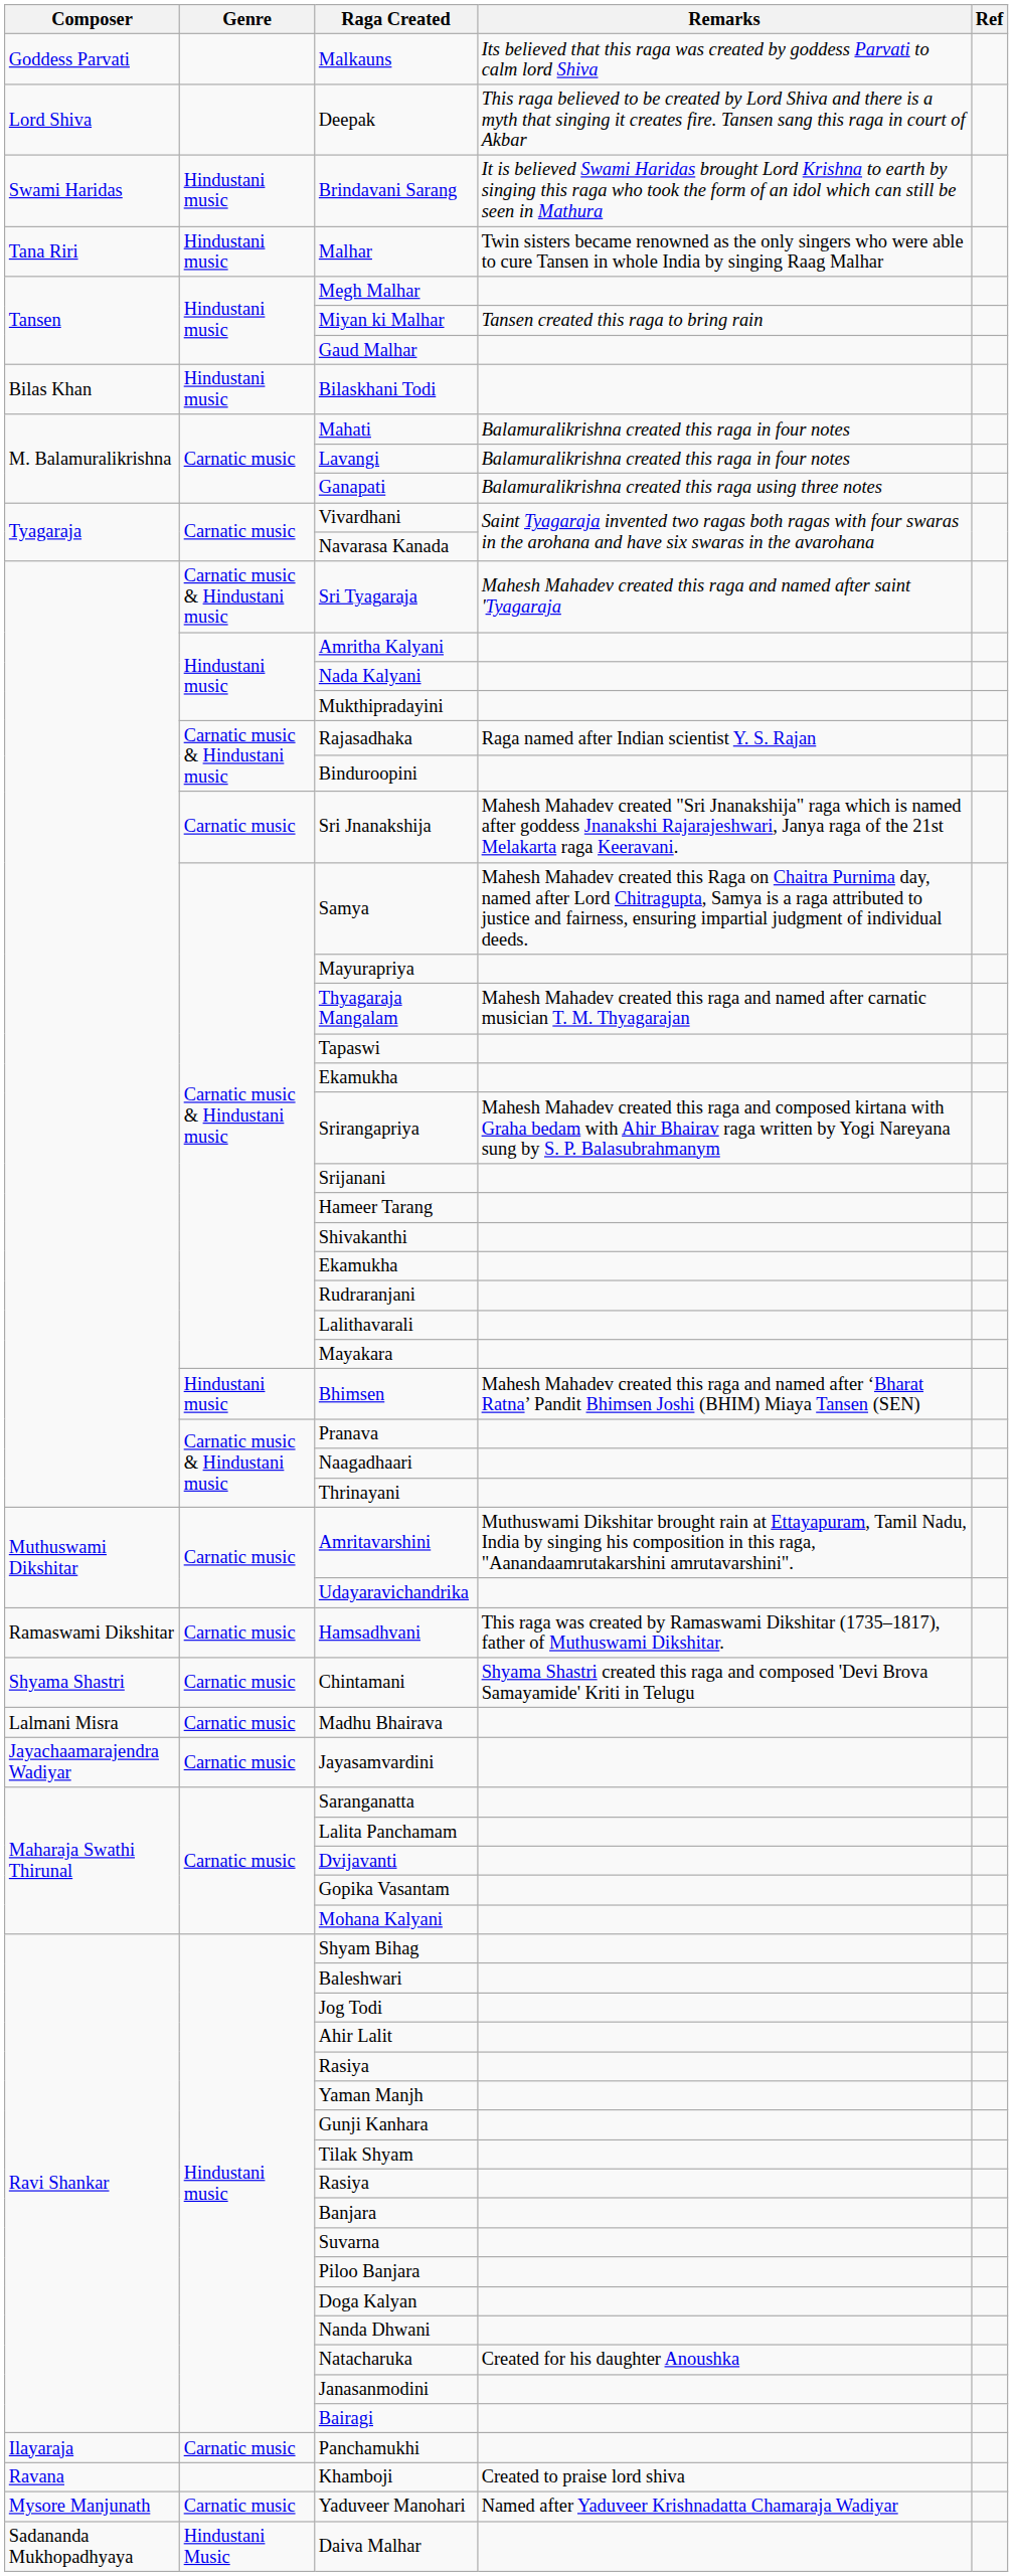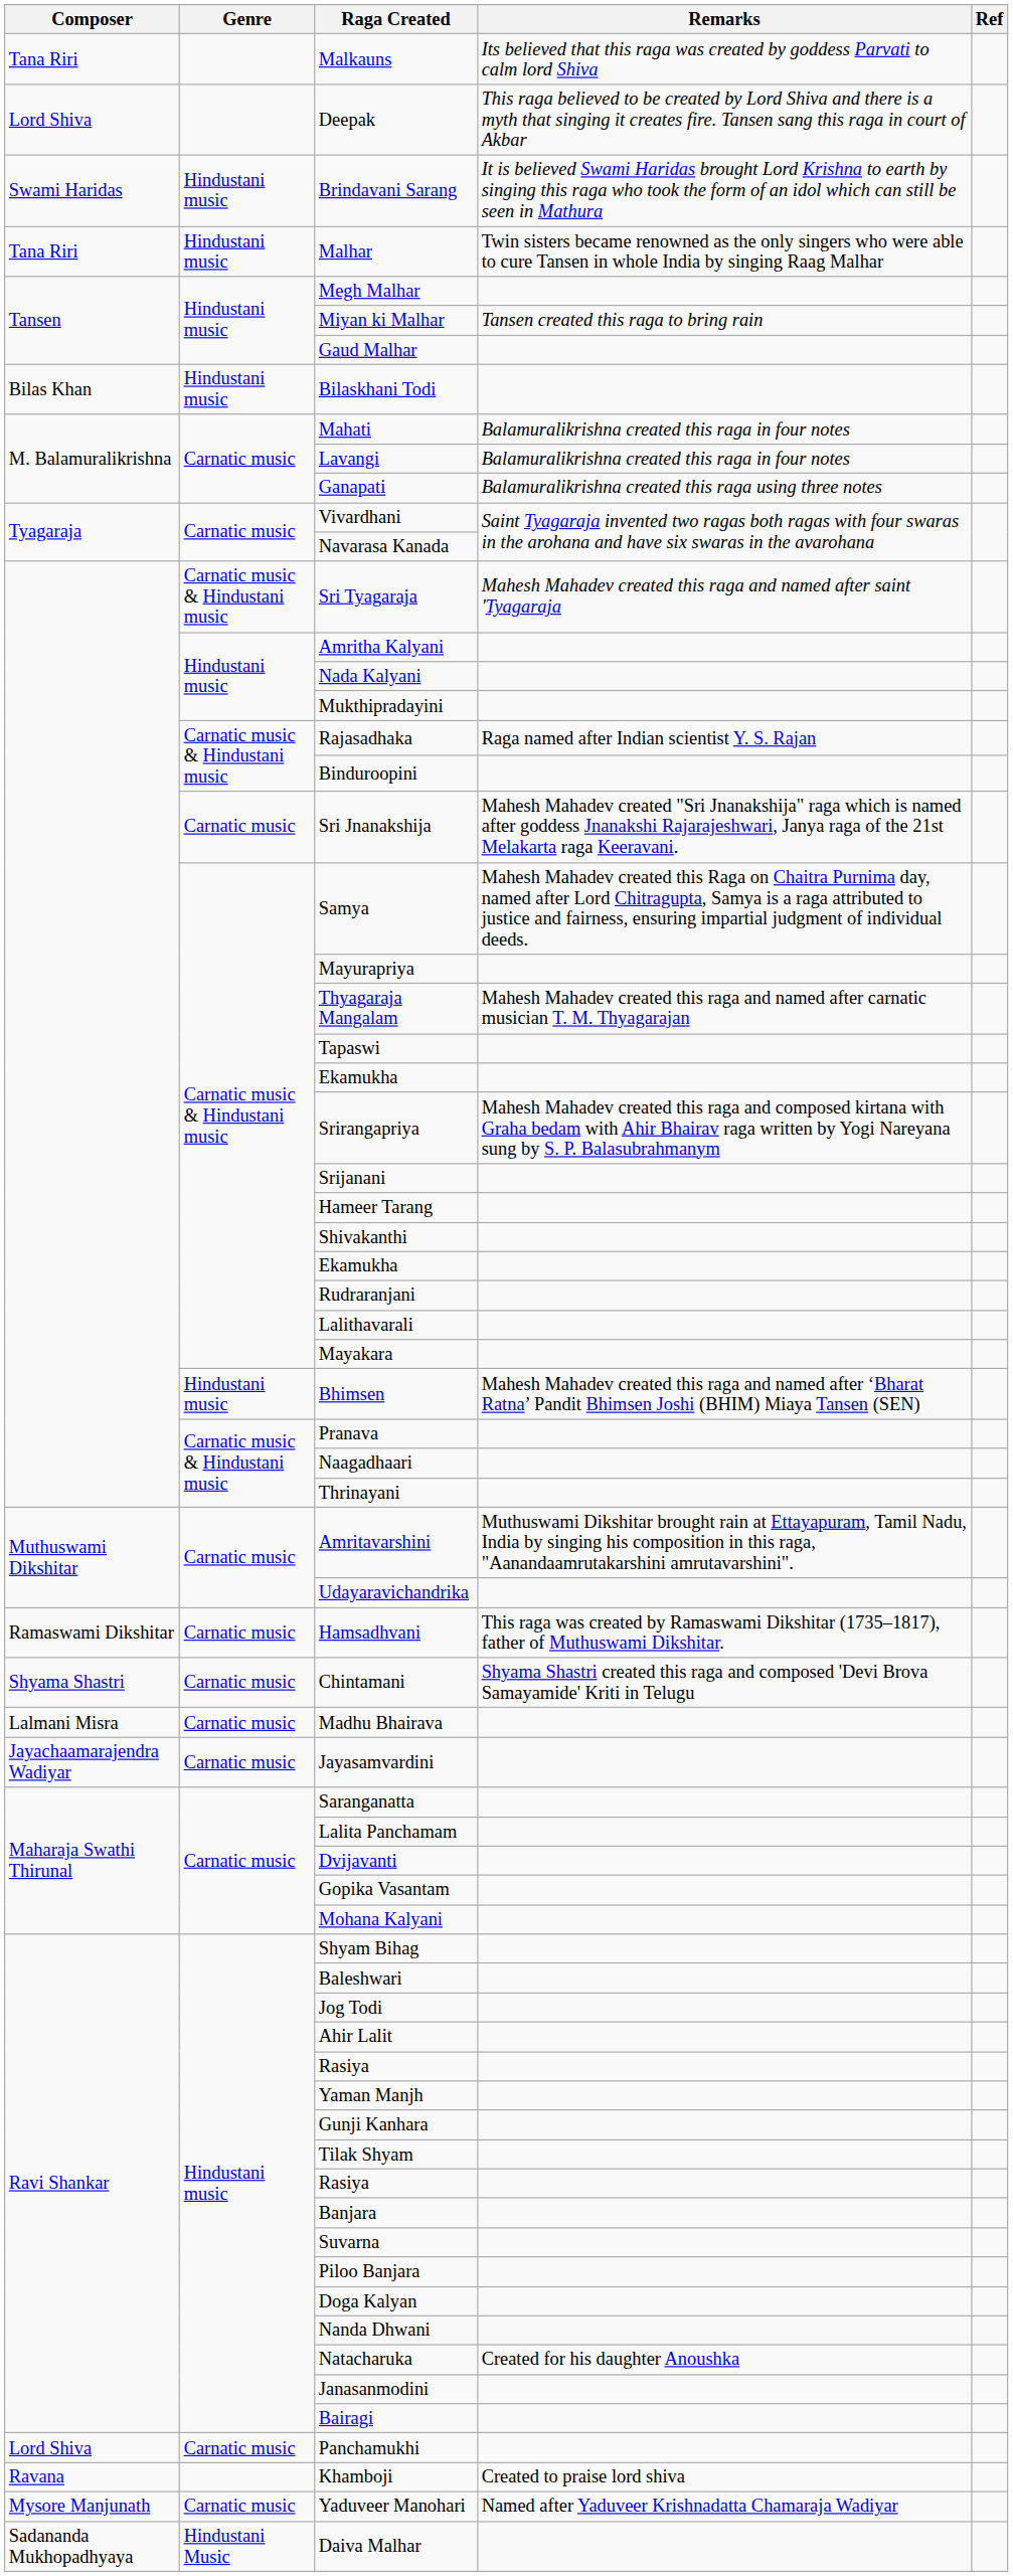 <table class="wikitable sortable">
 <tr>
 <th>Composer</th>
 <th>Genre</th>
 <th>Raga Created</th>
 <th>Remarks</th>
 <th>Ref</th>
 </tr>
 <tr>
-<td><a href='#'>Goddess Parvati</a></td>
+<td><a href='#'>Tana Riri</a></td>
 <td></td>
 <td><a href='#'>Malkauns</a></td>
 <td><em>Its believed that this raga was created by goddess <a href='#'>Parvati</a> to calm lord <a href='#'>Shiva</a></em></td>
 <td></td>
 </tr>
 <tr>
 <td><a href='#'>Lord Shiva</a></td>
 <td></td>
 <td>Deepak</td>
 <td><em>This raga believed to be created by Lord Shiva and there is a myth that singing it creates fire. Tansen sang this raga in court of Akbar</em></td>
 <td></td>
 </tr>
 <tr>
 <td><a href='#'>Swami Haridas</a></td>
 <td><a href='#'>Hindustani music</a></td>
 <td><a href='#'>Brindavani Sarang</a></td>
 <td><em>It is believed <a href='#'>Swami Haridas</a> brought Lord <a href='#'>Krishna</a> to earth by singing this raga who took the form of an idol which can still be seen in <a href='#'>Mathura</a></em></td>
 <td></td>
 </tr>
 <tr>
 <td><a href='#'>Tana Riri</a></td>
 <td><a href='#'>Hindustani music</a></td>
 <td><a href='#'>Malhar</a></td>
 <td>Twin sisters became renowned as the only singers who were able to cure Tansen in whole India by singing Raag Malhar</td>
 <td></td>
 </tr>
 <tr>
 <td rowspan="3"><a href='#'>Tansen</a></td>
 <td rowspan="3"><a href='#'>Hindustani music</a></td>
 <td><a href='#'>Megh Malhar</a></td>
 <td></td>
 <td></td>
 </tr>
 <tr>
 <td><a href='#'>Miyan ki Malhar</a></td>
 <td><em>Tansen created this raga to bring rain</em></td>
 <td></td>
 </tr>
 <tr>
 <td><a href='#'>Gaud Malhar</a></td>
 <td></td>
 <td></td>
 </tr>
 <tr>
 <td>Bilas Khan</td>
 <td><a href='#'>Hindustani music</a></td>
 <td><a href='#'>Bilaskhani Todi</a></td>
 <td></td>
 <td></td>
 </tr>
 <tr>
 <td rowspan="3">M. Balamuralikrishna</td>
 <td rowspan="3"><a href='#'>Carnatic music</a></td>
 <td><a href='#'>Mahati</a></td>
 <td><em>Balamuralikrishna created this raga in four notes</em></td>
 <td></td>
 </tr>
 <tr>
 <td><a href='#'>Lavangi</a></td>
 <td><em>Balamuralikrishna created this raga in four notes</em></td>
 <td></td>
 </tr>
 <tr>
 <td><a href='#'>Ganapati</a></td>
 <td><em>Balamuralikrishna created this raga using three notes</em></td>
 <td></td>
 </tr>
 <tr>
 <td rowspan="2"><a href='#'>Tyagaraja</a></td>
 <td rowspan="2"><a href='#'>Carnatic music</a></td>
 <td>Vivardhani</td>
 <td rowspan="2"><em>Saint <a href='#'>Tyagaraja</a> invented two ragas both ragas with four swaras in the arohana and have six swaras in the avarohana</em></td>
 <td rowspan="2"></td>
 </tr>
 <tr>
 <td>Navarasa Kanada</td>
 </tr>
 <tr>
 <td rowspan="24"></td>
 <td><a href='#'>Carnatic music</a> & <a href='#'>Hindustani music</a></td>
 <td><a href='#'>Sri Tyagaraja</a></td>
 <td><em>Mahesh Mahadev created this raga and named after saint '<a href='#'>Tyagaraja</a><strong></td>
 <td></td>
 </tr>
 <tr>
 <td rowspan="3"><a href='#'>Hindustani music</a></td>
 <td><a href='#'>Amritha Kalyani</a></td>
 <td></td>
 <td></td>
 </tr>
 <tr>
 <td><a href='#'>Nada Kalyani</a></td>
 <td></td>
 <td></td>
 </tr>
 <tr>
 <td>Mukthipradayini</td>
 <td></td>
 <td></td>
 </tr>
 <tr>
 <td rowspan="2"><a href='#'>Carnatic music</a> & <a href='#'>Hindustani music</a></td>
 <td>Rajasadhaka</td>
 <td></em>Raga named after Indian scientist <a href='#'>Y. S. Rajan</a><em></td>
 <td></td>
 </tr>
 <tr>
 <td>Binduroopini</td>
 <td></td>
 <td></td>
 </tr>
 <tr>
 <td><a href='#'>Carnatic music</a></td>
 <td>Sri Jnanakshija</td>
 <td></em>Mahesh Mahadev created "Sri Jnanakshija" raga which is named after goddess <a href='#'>Jnanakshi Rajarajeshwari</a>, Janya raga of the 21st <a href='#'>Melakarta</a> raga <a href='#'>Keeravani</a>.<em></td>
 <td> </td>
 </tr>
 <tr>
 <td rowspan="13"><a href='#'>Carnatic music</a> & <a href='#'>Hindustani music</a></td>
 <td>Samya</td>
 <td></em>Mahesh Mahadev created this Raga on  <a href='#'>Chaitra Purnima</a> day, named after Lord <a href='#'>Chitragupta</a>, Samya is a raga attributed to justice and fairness, ensuring impartial judgment of individual deeds.<em></td>
 <td></td>
 </tr>
 <tr>
 <td>Mayurapriya</td>
 <td></td>
 <td></td>
 </tr>
 <tr>
 <td><a href='#'>Thyagaraja Mangalam</a></td>
 <td></em>Mahesh Mahadev created this raga and named after carnatic musician <a href='#'>T. M. Thyagarajan</a><em></td>
 <td></td>
 </tr>
 <tr>
 <td>Tapaswi</td>
 <td></td>
 <td></td>
 </tr>
 <tr>
 <td>Ekamukha</td>
 <td></td>
 <td></td>
 </tr>
 <tr>
 <td>Srirangapriya</td>
 <td></em>Mahesh Mahadev created this raga and composed kirtana with <a href='#'>Graha bedam</a> with <a href='#'>Ahir Bhairav</a> raga written by Yogi Nareyana sung by <a href='#'>S. P. Balasubrahmanym</a><em></td>
 <td></td>
 </tr>
 <tr>
 <td>Srijanani</td>
 <td></td>
 <td></td>
 </tr>
 <tr>
 <td>Hameer Tarang</td>
 <td></td>
 <td></td>
 </tr>
 <tr>
 <td>Shivakanthi</td>
 <td></td>
 <td></td>
 </tr>
 <tr>
 <td>Ekamukha</td>
 <td></td>
 <td></td>
 </tr>
 <tr>
 <td>Rudraranjani</td>
 <td></td>
 <td></td>
 </tr>
 <tr>
 <td>Lalithavarali</td>
 <td></td>
 <td></td>
 </tr>
 <tr>
 <td>Mayakara</td>
 <td></td>
 <td></td>
 </tr>
 <tr>
 <td><a href='#'>Hindustani music</a></td>
 <td><a href='#'>Bhimsen</a></td>
 <td></em>Mahesh Mahadev created this raga and named after ‘<a href='#'>Bharat Ratna</a>’ Pandit <a href='#'>Bhimsen Joshi</a> (BHIM) Miaya <a href='#'>Tansen</a> (SEN)<em></td>
 <td></td>
 </tr>
 <tr>
 <td rowspan="3"><a href='#'>Carnatic music</a> & <a href='#'>Hindustani music</a></td>
 <td>Pranava</td>
 <td></td>
 <td></td>
 </tr>
 <tr>
 <td>Naagadhaari</td>
 <td></td>
 <td></td>
 </tr>
 <tr>
 <td>Thrinayani</td>
 <td></td>
 <td></td>
 </tr>
 <tr>
 <td rowspan="2"><a href='#'>Muthuswami Dikshitar</a></td>
 <td rowspan="2"><a href='#'>Carnatic music</a></td>
 <td><a href='#'>Amritavarshini</a></td>
 <td></em>Muthuswami Dikshitar brought rain at <a href='#'>Ettayapuram</a>, Tamil Nadu, India by singing his composition in this raga, "Aanandaamrutakarshini amrutavarshini".<em></td>
 <td></td>
 </tr>
 <tr>
 <td><a href='#'>Udayaravichandrika</a></td>
 <td></td>
 <td></td>
 </tr>
 <tr>
 <td>Ramaswami Dikshitar</td>
 <td><a href='#'>Carnatic music</a></td>
 <td><a href='#'>Hamsadhvani</a></td>
 <td></em>This raga was created by Ramaswami Dikshitar (1735–1817), father of <a href='#'>Muthuswami Dikshitar</a>.<em></td>
 <td></td>
 </tr>
 <tr>
 <td><a href='#'>Shyama Shastri</a></td>
 <td><a href='#'>Carnatic music</a></td>
 <td>Chintamani</td>
 <td></em><a href='#'>Shyama Shastri</a> created this raga and composed 'Devi Brova Samayamide' Kriti in Telugu<em></td>
 <td></td>
 </tr>
 <tr>
 <td>Lalmani Misra</td>
 <td><a href='#'>Carnatic music</a></td>
 <td>Madhu Bhairava</td>
 <td></td>
 <td></td>
 </tr>
 <tr>
 <td><a href='#'>Jayachaamarajendra Wadiyar</a></td>
 <td><a href='#'>Carnatic music</a></td>
 <td>Jayasamvardini</td>
 <td></td>
 <td></td>
 </tr>
 <tr>
 <td rowspan="5"><a href='#'>Maharaja Swathi Thirunal</a></td>
 <td rowspan="5"><a href='#'>Carnatic music</a></td>
 <td>Saranganatta</td>
 <td></td>
 <td></td>
 </tr>
 <tr>
 <td>Lalita Panchamam</td>
 <td></td>
 <td></td>
 </tr>
 <tr>
 <td><a href='#'>Dvijavanti</a></td>
 <td></td>
 <td></td>
 </tr>
 <tr>
 <td>Gopika Vasantam</td>
 <td></td>
 <td></td>
 </tr>
 <tr>
 <td><a href='#'>Mohana Kalyani</a></td>
 <td></td>
 <td></td>
 </tr>
 <tr>
 <td rowspan="17"><a href='#'>Ravi Shankar</a></td>
 <td rowspan="17"><a href='#'>Hindustani music</a></td>
 <td>Shyam Bihag</td>
 <td></td>
 <td></td>
 </tr>
 <tr>
 <td>Baleshwari</td>
 <td></td>
 <td></td>
 </tr>
 <tr>
 <td>Jog Todi</td>
 <td></td>
 <td></td>
 </tr>
 <tr>
 <td>Ahir Lalit</td>
 <td></td>
 <td></td>
 </tr>
 <tr>
 <td>Rasiya</td>
 <td></td>
 <td></td>
 </tr>
 <tr>
 <td>Yaman Manjh</td>
 <td></td>
 <td></td>
 </tr>
 <tr>
 <td>Gunji Kanhara</td>
 <td></td>
 <td></td>
 </tr>
 <tr>
 <td>Tilak Shyam</td>
 <td></td>
 <td></td>
 </tr>
 <tr>
 <td>Rasiya</td>
 <td></td>
 <td></td>
 </tr>
 <tr>
 <td>Banjara</td>
 <td></td>
 <td></td>
 </tr>
 <tr>
 <td>Suvarna</td>
 <td></td>
 <td></td>
 </tr>
 <tr>
 <td>Piloo Banjara</td>
 <td></td>
 <td></td>
 </tr>
 <tr>
 <td>Doga Kalyan</td>
 <td></td>
 <td></td>
 </tr>
 <tr>
 <td>Nanda Dhwani</td>
 <td></td>
 <td></td>
 </tr>
 <tr>
 <td>Natacharuka</td>
 <td></em>Created for his daughter <a href='#'>Anoushka</a><em></td>
 <td></td>
 </tr>
 <tr>
 <td>Janasanmodini</td>
 <td></td>
 <td></td>
 </tr>
 <tr>
 <td></em><a href='#'>Bairagi</a><em></td>
 <td></td>
 <td></td>
 </tr>
 <tr>
-<td><a href='#'>Ilayaraja</a></td>
+<td><a href='#'>Lord Shiva</a></td>
 <td><a href='#'>Carnatic music</a></td>
 <td>Panchamukhi</td>
 <td></td>
 <td></td>
 </tr>
 <tr>
 <td><a href='#'>Ravana</a></td>
 <td></td>
 <td>Khamboji</td>
 <td></em>Created to praise lord shiva<em></td>
 <td></td>
 </tr>
 <tr>
 <td><a href='#'>Mysore Manjunath</a></td>
 <td><a href='#'>Carnatic music</a></td>
 <td>Yaduveer Manohari</td>
 <td></em>Named after <a href='#'>Yaduveer Krishnadatta Chamaraja Wadiyar</a><em></td>
 <td></td>
 </tr>
 <tr>
 <td>Sadananda Mukhopadhyaya</td>
 <td><a href='#'>Hindustani Music</a></td>
 <td>Daiva Malhar</td>
 <td></td>
 <td></td>
 </tr>
 </table>
